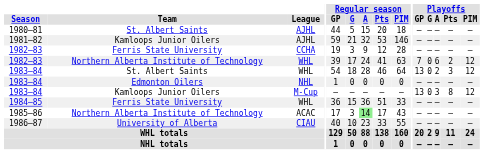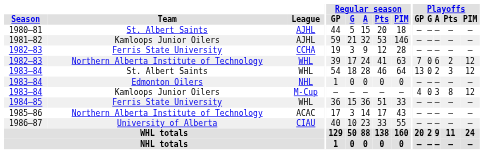 <table border="0" cellpadding="1" cellspacing="0" style="text-align:center; width:60em">
 <tr bgcolor="#e0e0e0">
 <th colspan="3" bgcolor="#ffffff"></th>
 <th rowspan="100" bgcolor="#ffffff"></th>
 <th colspan="5"><a href='#'>Regular season</a></th>
 <th rowspan="100" bgcolor="#ffffff"></th>
 <th colspan="5"><a href='#'>Playoffs</a></th>
 </tr>
 <tr bgcolor="#e0e0e0">
 <th><a href='#'>Season</a></th>
 <th>Team</th>
 <th>League</th>
 <th>GP</th>
 <th><a href='#'>G</a></th>
 <th><a href='#'>A</a></th>
 <th><a href='#'>Pts</a></th>
 <th><a href='#'>PIM</a></th>
 <th>GP</th>
 <th>G</th>
 <th>A</th>
 <th>Pts</th>
 <th>PIM</th>
 </tr>
 <tr>
 <td>1980–81</td>
 <td><a href='#'>St. Albert Saints</a></td>
 <td><a href='#'>AJHL</a></td>
 <td>44</td>
 <td>5</td>
 <td>15</td>
 <td>20</td>
 <td>18</td>
 <td>—</td>
 <td>—</td>
 <td>—</td>
 <td>—</td>
 <td>—</td>
 </tr>
 <tr bgcolor="#f0f0f0">
 <td>1981–82</td>
 <td>Kamloops Junior Oilers</td>
 <td>AJHL</td>
 <td>59</td>
 <td>21</td>
 <td>32</td>
 <td>53</td>
 <td>146</td>
 <td>—</td>
 <td>—</td>
 <td>—</td>
 <td>—</td>
 <td>—</td>
 </tr>
 <tr>
 <td><a href='#'>1982–83</a></td>
 <td><a href='#'>Ferris State University</a></td>
 <td><a href='#'>CCHA</a></td>
 <td>19</td>
 <td>3</td>
 <td>9</td>
 <td>12</td>
 <td>28</td>
 <td>—</td>
 <td>—</td>
 <td>—</td>
 <td>—</td>
 <td>—</td>
 </tr>
 <tr bgcolor="#f0f0f0">
 <td><a href='#'>1982–83</a></td>
 <td><a href='#'>Northern Alberta Institute of Technology</a></td>
 <td><a href='#'>WHL</a></td>
 <td>39</td>
 <td>17</td>
 <td>24</td>
 <td>41</td>
 <td>63</td>
 <td>7</td>
 <td>0</td>
 <td>6</td>
 <td>2</td>
 <td>12</td>
 </tr>
 <tr>
 <td><a href='#'>1983–84</a></td>
 <td>St. Albert Saints</td>
 <td>WHL</td>
 <td>54</td>
 <td>18</td>
 <td>28</td>
 <td>46</td>
 <td>64</td>
 <td>13</td>
 <td>0</td>
 <td>2</td>
 <td>3</td>
 <td>12</td>
 </tr>
 <tr bgcolor="#f0f0f0">
 <td><a href='#'>1983–84</a></td>
 <td><a href='#'>Edmonton Oilers</a></td>
 <td><a href='#'>NHL</a></td>
 <td>1</td>
 <td>0</td>
 <td>0</td>
 <td>0</td>
 <td>0</td>
 <td>—</td>
 <td>—</td>
 <td>—</td>
 <td>—</td>
 <td>—</td>
 </tr>
 <tr>
 <td><a href='#'>1983–84</a></td>
 <td>Kamloops Junior Oilers</td>
 <td><a href='#'>M-Cup</a></td>
 <td>—</td>
 <td>—</td>
 <td>—</td>
 <td>—</td>
 <td>—</td>
-<td>13</td>
+<td>4</td>
 <td>0</td>
 <td>3</td>
 <td>8</td>
 <td>12</td>
 </tr>
 <tr bgcolor="#f0f0f0">
 <td><a href='#'>1984–85</a></td>
 <td><a href='#'>Ferris State University</a></td>
 <td>WHL</td>
 <td>36</td>
 <td>15</td>
 <td>36</td>
 <td>51</td>
 <td>33</td>
 <td>—</td>
 <td>—</td>
 <td>—</td>
 <td>—</td>
 <td>—</td>
 </tr>
 <tr>
 <td>1985–86</td>
 <td><a href='#'>Northern Alberta Institute of Technology</a></td>
 <td>ACAC</td>
 <td>17</td>
 <td>3</td>
-<td style="background: lightgreen;">14</td>
+<td>14</td>
 <td>17</td>
 <td>43</td>
 <td>—</td>
 <td>—</td>
 <td>—</td>
 <td>—</td>
 <td>—</td>
 </tr>
 <tr bgcolor="#f0f0f0">
 <td>1986–87</td>
 <td><a href='#'>University of Alberta</a></td>
 <td><a href='#'>CIAU</a></td>
 <td>40</td>
 <td>10</td>
 <td>23</td>
 <td>33</td>
 <td>55</td>
 <td>—</td>
 <td>—</td>
 <td>—</td>
 <td>—</td>
 <td>—</td>
 </tr>
 <tr bgcolor="#e0e0e0">
 <th colspan="3">WHL totals</th>
 <th>129</th>
 <th>50</th>
 <th>88</th>
 <th>138</th>
 <th>160</th>
 <th>20</th>
 <th>2</th>
 <th>9</th>
 <th>11</th>
 <th>24</th>
 </tr>
 <tr bgcolor="#e0e0e0">
 <th colspan="3">NHL totals</th>
 <th>1</th>
 <th>0</th>
 <th>0</th>
 <th>0</th>
 <th>0</th>
 <th>—</th>
 <th>—</th>
 <th>—</th>
 <th>—</th>
 <th>—</th>
 </tr>
 </table>
